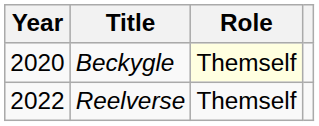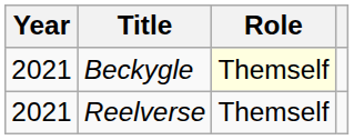 <table class="wikitable plainrowheaders" style="text-align:left;">
 <tr>
 <th>Year</th>
 <th>Title</th>
 <th>Role</th>
 <th></th>
 </tr>
 <tr>
-<td>2020</td>
+<td>2021</td>
 <td><em>Beckygle</em></td>
 <td style="background: lightyellow;">Themself</td>
 <td></td>
 </tr>
 <tr>
-<td>2022</td>
+<td>2021</td>
 <td><em>Reelverse</em></td>
 <td>Themself</td>
 <td></td>
 </tr>
 </table>
